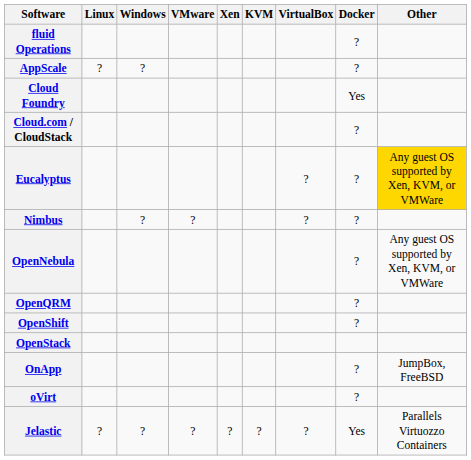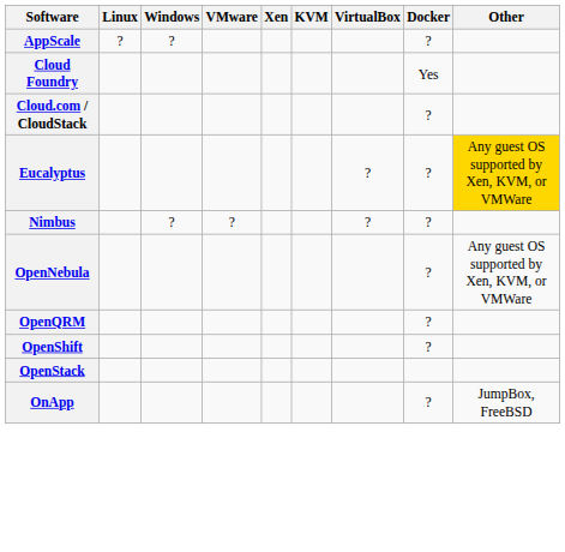 <table class="wikitable sortable" style="width: auto; text-align: center; font-size: 95%; table-layout: fixed; line-height:1.25">
 <tr>
 <th>Software</th>
 <th>Linux</th>
 <th>Windows</th>
 <th>VMware</th>
 <th>Xen</th>
 <th>KVM</th>
 <th>VirtualBox</th>
 <th>Docker</th>
 <th>Other</th>
-</tr>
-<tr>
-<th><a href='#'>fluid Operations</a></th>
-<td></td>
-<td></td>
-<td></td>
-<td></td>
-<td></td>
-<td></td>
-<td>?</td>
-<td></td>
 </tr>
 <tr>
 <th><a href='#'>AppScale</a></th>
 <td>?</td>
 <td>?</td>
 <td></td>
 <td></td>
 <td></td>
 <td></td>
 <td>?</td>
 <td></td>
 </tr>
 <tr>
 <th><a href='#'>Cloud Foundry</a></th>
 <td></td>
 <td></td>
 <td></td>
 <td></td>
 <td></td>
 <td></td>
 <td>Yes</td>
 <td></td>
 </tr>
 <tr>
 <th><a href='#'>Cloud.com</a> / CloudStack</th>
 <td></td>
 <td></td>
 <td></td>
 <td></td>
 <td></td>
 <td></td>
 <td>?</td>
 <td></td>
 </tr>
 <tr>
 <th><a href='#'>Eucalyptus</a></th>
 <td></td>
 <td></td>
 <td></td>
 <td></td>
 <td></td>
 <td>?</td>
 <td>?</td>
 <td style="background: gold;">Any guest OS supported by Xen, KVM, or VMWare</td>
 </tr>
 <tr>
 <th><a href='#'>Nimbus</a></th>
 <td></td>
 <td>?</td>
 <td>?</td>
 <td></td>
 <td></td>
 <td>?</td>
 <td>?</td>
 <td></td>
 </tr>
 <tr>
 <th><a href='#'>OpenNebula</a></th>
 <td></td>
 <td></td>
 <td></td>
 <td></td>
 <td></td>
 <td></td>
 <td>?</td>
 <td>Any guest OS supported by Xen, KVM, or VMWare</td>
 </tr>
 <tr>
 <th><a href='#'>OpenQRM</a></th>
 <td></td>
 <td></td>
 <td></td>
 <td></td>
 <td></td>
 <td></td>
 <td>?</td>
 <td></td>
 </tr>
 <tr>
 <th><a href='#'>OpenShift</a></th>
 <td></td>
 <td></td>
 <td></td>
 <td></td>
 <td></td>
 <td></td>
 <td>?</td>
 <td></td>
 </tr>
 <tr>
 <th><a href='#'>OpenStack</a></th>
 <td></td>
 <td></td>
 <td></td>
 <td></td>
 <td></td>
 <td></td>
 <td></td>
 <td></td>
 </tr>
 <tr>
 <th><a href='#'>OnApp</a></th>
 <td></td>
 <td></td>
 <td></td>
 <td></td>
 <td></td>
 <td></td>
 <td>?</td>
 <td>JumpBox, FreeBSD</td>
 </tr>
-<tr>
-<th><a href='#'>oVirt</a></th>
-<td></td>
-<td></td>
-<td></td>
-<td></td>
-<td></td>
-<td></td>
-<td>?</td>
-<td></td>
-</tr>
-<tr>
-<th><a href='#'>Jelastic</a></th>
-<td>?</td>
-<td>?</td>
-<td>?</td>
-<td>?</td>
-<td>?</td>
-<td>?</td>
-<td>Yes</td>
-<td>Parallels Virtuozzo Containers</td>
-</tr>
 </table>
